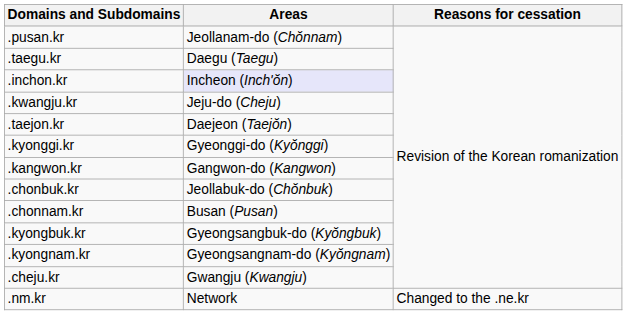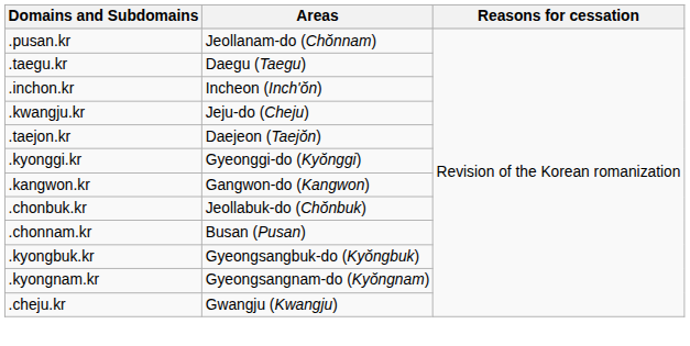 <table class="wikitable">
 <tr style="background-color:#cccccc;">
 <th>Domains and Subdomains</th>
 <th>Areas</th>
 <th>Reasons for cessation</th>
 </tr>
 <tr>
 <td>.pusan.kr</td>
 <td>Jeollanam-do (<em>Chŏnnam</em>)</td>
 <td rowspan="12">Revision of the Korean romanization</td>
 </tr>
 <tr>
 <td>.taegu.kr</td>
 <td>Daegu (<em>Taegu</em>)</td>
 </tr>
 <tr>
 <td>.inchon.kr</td>
-<td style="background: lavender;">Incheon (<em>Inch'ŏn</em>)</td>
+<td>Incheon (<em>Inch'ŏn</em>)</td>
 </tr>
 <tr>
 <td>.kwangju.kr</td>
 <td>Jeju-do (<em>Cheju</em>)</td>
 </tr>
 <tr>
 <td>.taejon.kr</td>
 <td>Daejeon (<em>Taejŏn</em>)</td>
 </tr>
 <tr>
 <td>.kyonggi.kr</td>
 <td>Gyeonggi-do (<em>Kyŏnggi</em>)</td>
 </tr>
 <tr>
 <td>.kangwon.kr</td>
 <td>Gangwon-do (<em>Kangwon</em>)</td>
 </tr>
 <tr>
 <td>.chonbuk.kr</td>
 <td>Jeollabuk-do (<em>Chŏnbuk</em>)</td>
 </tr>
 <tr>
 <td>.chonnam.kr</td>
 <td>Busan (<em>Pusan</em>)</td>
 </tr>
 <tr>
 <td>.kyongbuk.kr</td>
 <td>Gyeongsangbuk-do (<em>Kyŏngbuk</em>)</td>
 </tr>
 <tr>
 <td>.kyongnam.kr</td>
 <td>Gyeongsangnam-do (<em>Kyŏngnam</em>)</td>
 </tr>
 <tr>
 <td>.cheju.kr</td>
 <td>Gwangju (<em>Kwangju</em>)</td>
 </tr>
-<tr>
-<td>.nm.kr</td>
-<td>Network</td>
-<td>Changed to the .ne.kr</td>
-</tr>
 </table>
